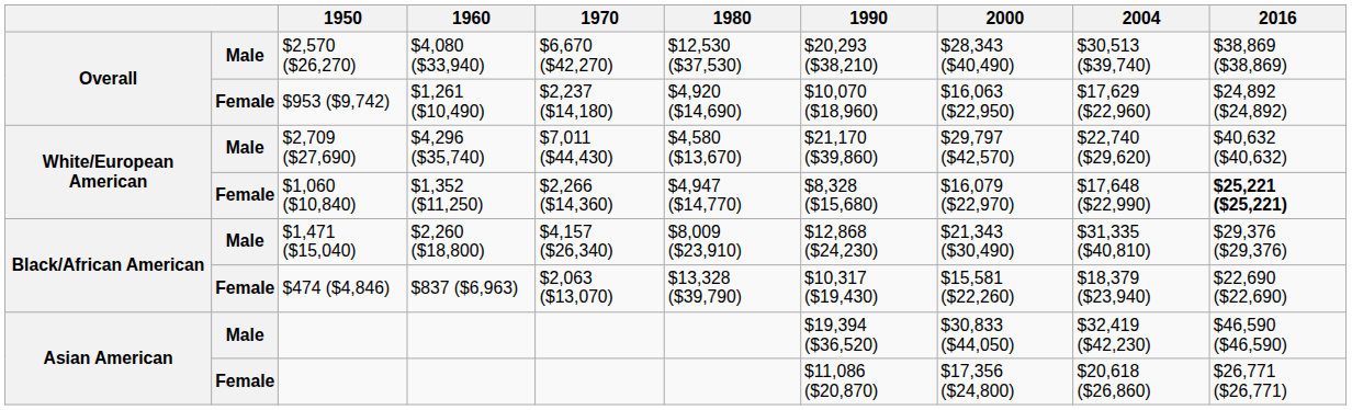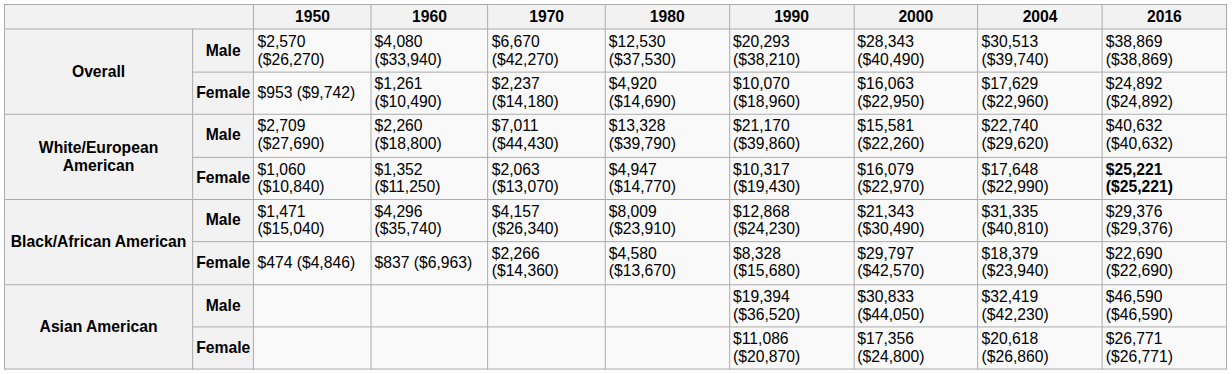 <table class="wikitable sortable">
 <tr>
 <th colspan="2"></th>
 <th>1950</th>
 <th>1960</th>
 <th>1970</th>
 <th>1980</th>
 <th>1990</th>
 <th>2000</th>
 <th>2004</th>
 <th>2016</th>
 </tr>
 <tr>
 <th rowspan="2">Overall</th>
 <th>Male</th>
 <td>$2,570 ($26,270)</td>
 <td>$4,080 ($33,940)</td>
 <td>$6,670 ($42,270)</td>
 <td>$12,530 ($37,530)</td>
 <td>$20,293 ($38,210)</td>
 <td>$28,343 ($40,490)</td>
 <td>$30,513 ($39,740)</td>
 <td>$38,869 ($38,869)</td>
 </tr>
 <tr>
 <th>Female</th>
 <td>$953 ($9,742)</td>
 <td>$1,261 ($10,490)</td>
 <td>$2,237 ($14,180)</td>
 <td>$4,920 ($14,690)</td>
 <td>$10,070 ($18,960)</td>
 <td>$16,063 ($22,950)</td>
 <td>$17,629 ($22,960)</td>
 <td>$24,892 ($24,892)</td>
 </tr>
 <tr>
 <th rowspan="2">White/European American</th>
 <th>Male</th>
 <td>$2,709 ($27,690)</td>
-<td>$4,296 ($35,740)</td>
+<td>$2,260 ($18,800)</td>
 <td>$7,011 ($44,430)</td>
-<td>$4,580 ($13,670)</td>
+<td>$13,328 ($39,790)</td>
 <td>$21,170 ($39,860)</td>
-<td>$29,797 ($42,570)</td>
+<td>$15,581 ($22,260)</td>
 <td>$22,740 ($29,620)</td>
 <td>$40,632 ($40,632)</td>
 </tr>
 <tr>
 <th>Female</th>
 <td>$1,060 ($10,840)</td>
 <td>$1,352 ($11,250)</td>
-<td>$2,266 ($14,360)</td>
+<td>$2,063 ($13,070)</td>
 <td>$4,947 ($14,770)</td>
-<td>$8,328 ($15,680)</td>
+<td>$10,317 ($19,430)</td>
 <td>$16,079 ($22,970)</td>
 <td>$17,648 ($22,990)</td>
 <td><strong>$25,221 ($25,221)</strong></td>
 </tr>
 <tr>
 <th rowspan="2">Black/African American</th>
 <th>Male</th>
 <td>$1,471 ($15,040)</td>
-<td>$2,260 ($18,800)</td>
+<td>$4,296 ($35,740)</td>
 <td>$4,157 ($26,340)</td>
 <td>$8,009 ($23,910)</td>
 <td>$12,868 ($24,230)</td>
 <td>$21,343 ($30,490)</td>
 <td>$31,335 ($40,810)</td>
 <td>$29,376 ($29,376)</td>
 </tr>
 <tr>
 <th>Female</th>
 <td>$474 ($4,846)</td>
 <td>$837 ($6,963)</td>
-<td>$2,063 ($13,070)</td>
-<td>$13,328 ($39,790)</td>
-<td>$10,317 ($19,430)</td>
-<td>$15,581 ($22,260)</td>
+<td>$2,266 ($14,360)</td>
+<td>$4,580 ($13,670)</td>
+<td>$8,328 ($15,680)</td>
+<td>$29,797 ($42,570)</td>
 <td>$18,379 ($23,940)</td>
 <td>$22,690 ($22,690)</td>
 </tr>
 <tr>
 <th rowspan="2">Asian American</th>
 <th>Male</th>
 <td></td>
 <td></td>
 <td></td>
 <td></td>
 <td>$19,394 ($36,520)</td>
 <td>$30,833 ($44,050)</td>
 <td>$32,419 ($42,230)</td>
 <td>$46,590 ($46,590)</td>
 </tr>
 <tr>
 <th>Female</th>
 <td></td>
 <td></td>
 <td></td>
 <td></td>
 <td>$11,086 ($20,870)</td>
 <td>$17,356 ($24,800)</td>
 <td>$20,618 ($26,860)</td>
 <td>$26,771 ($26,771)</td>
 </tr>
 </table>
